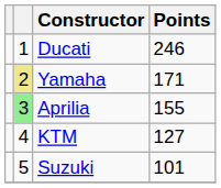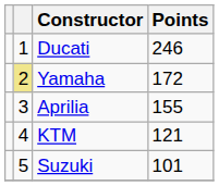 <table class="wikitable" style="font-size: 85%;">
 <tr>
 <th></th>
 <th></th>
 <th>Constructor</th>
 <th>Points</th>
 </tr>
 <tr>
 <td></td>
 <td align=center>1</td>
 <td> <a href='#'>Ducati</a></td>
 <td align=left>246</td>
 </tr>
 <tr>
 <td></td>
 <td align=center style="background: khaki;">2</td>
 <td> <a href='#'>Yamaha</a></td>
-<td align=left>171</td>
+<td align=left>172</td>
 </tr>
 <tr>
 <td></td>
-<td align=center style="background: lightgreen;">3</td>
+<td align=center>3</td>
 <td> <a href='#'>Aprilia</a></td>
 <td align=left>155</td>
 </tr>
 <tr>
 <td></td>
 <td align=center>4</td>
 <td> <a href='#'>KTM</a></td>
-<td align=left>127</td>
+<td align=left>121</td>
 </tr>
 <tr>
 <td></td>
 <td align=center>5</td>
 <td> <a href='#'>Suzuki</a></td>
 <td align=left>101</td>
 </tr>
 <tr>
 </tr>
 </table>
